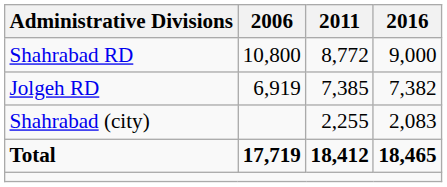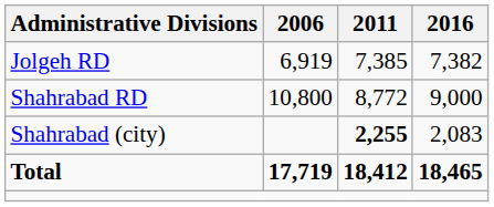 <table class="wikitable">
 <tr>
 <th>Administrative Divisions</th>
 <th>2006</th>
 <th>2011</th>
 <th>2016</th>
 </tr>
 <tr>
+<td><a href='#'>Jolgeh RD</a></td>
+<td style="text-align: right;">6,919</td>
+<td style="text-align: right;">7,385</td>
+<td style="text-align: right;">7,382</td>
+</tr>
+<tr>
 <td><a href='#'>Shahrabad RD</a></td>
 <td style="text-align: right;">10,800</td>
 <td style="text-align: right;">8,772</td>
 <td style="text-align: right;">9,000</td>
 </tr>
 <tr>
-<td><a href='#'>Jolgeh RD</a></td>
-<td style="text-align: right;">6,919</td>
-<td style="text-align: right;">7,385</td>
-<td style="text-align: right;">7,382</td>
-</tr>
-<tr>
 <td><a href='#'>Shahrabad</a> (city)</td>
 <td style="text-align: right;"></td>
-<td style="text-align: right;">2,255</td>
+<td style="text-align: right;"><strong>2,255</strong></td>
 <td style="text-align: right;">2,083</td>
 </tr>
 <tr>
 <td><strong>Total</strong></td>
 <td style="text-align: right;"><strong>17,719</strong></td>
 <td style="text-align: right;"><strong>18,412</strong></td>
 <td style="text-align: right;"><strong>18,465</strong></td>
 </tr>
 <tr>
 <td colspan=4></td>
 </tr>
 </table>
